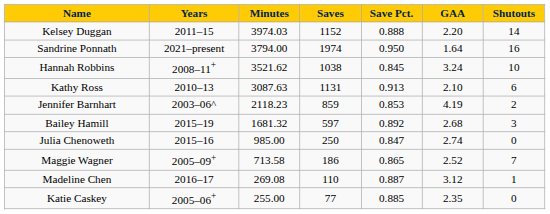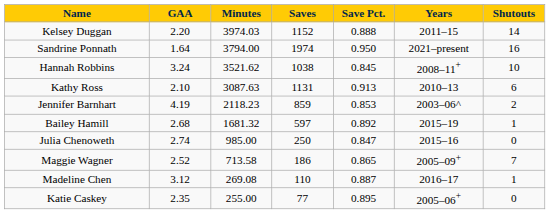 <table class="wikitable">
 <tr align="center"  style="background:#ffcb05;color:#00274c;">
 <td ! scope="col" width="200px"><strong>Name</strong></td>
-<td ! scope="col" width="120px"><strong>Years</strong></td>
+<td ! scope="col" width="80px"><strong>GAA</strong></td>
 <td ! scope="col" width="80px"><strong>Minutes</strong></td>
 <td ! scope="col" width="80px"><strong>Saves</strong></td>
 <td ! scope="col" width="80px"><strong>Save Pct.</strong></td>
-<td ! scope="col" width="80px"><strong>GAA</strong></td>
+<td ! scope="col" width="120px"><strong>Years</strong></td>
 <td ! scope="col" width="80px"><strong>Shutouts</strong></td>
 </tr>
 <tr align="center" bgcolor="">
 <td>Kelsey Duggan</td>
-<td>2011–15</td>
+<td>2.20</td>
 <td>3974.03</td>
 <td>1152</td>
 <td>0.888</td>
-<td>2.20</td>
+<td>2011–15</td>
 <td>14</td>
 </tr>
 <tr align="center" bgcolor="">
 <td>Sandrine Ponnath</td>
-<td>2021–present</td>
+<td>1.64</td>
 <td>3794.00</td>
 <td>1974</td>
 <td>0.950</td>
-<td>1.64</td>
+<td>2021–present</td>
 <td>16</td>
 </tr>
 <tr align="center" bgcolor="">
 <td>Hannah Robbins</td>
-<td>2008–11<sup>+</sup></td>
+<td>3.24</td>
 <td>3521.62</td>
 <td>1038</td>
 <td>0.845</td>
-<td>3.24</td>
+<td>2008–11<sup>+</sup></td>
 <td>10</td>
 </tr>
 <tr align="center" bgcolor="">
 <td>Kathy Ross</td>
-<td>2010–13</td>
+<td>2.10</td>
 <td>3087.63</td>
 <td>1131</td>
 <td>0.913</td>
-<td>2.10</td>
+<td>2010–13</td>
 <td>6</td>
 </tr>
 <tr align="center" bgcolor="">
 <td>Jennifer Barnhart</td>
-<td>2003–06^</td>
+<td>4.19</td>
 <td>2118.23</td>
 <td>859</td>
 <td>0.853</td>
-<td>4.19</td>
+<td>2003–06^</td>
 <td>2</td>
 </tr>
 <tr align="center" bgcolor="">
 <td>Bailey Hamill</td>
-<td>2015–19</td>
+<td>2.68</td>
 <td>1681.32</td>
 <td>597</td>
 <td>0.892</td>
-<td>2.68</td>
-<td>3</td>
+<td>2015–19</td>
+<td>1</td>
 </tr>
 <tr align="center" bgcolor="">
 <td>Julia Chenoweth</td>
-<td>2015–16</td>
+<td>2.74</td>
 <td>985.00</td>
 <td>250</td>
 <td>0.847</td>
-<td>2.74</td>
+<td>2015–16</td>
 <td>0</td>
 </tr>
 <tr align="center" bgcolor="">
 <td>Maggie Wagner</td>
-<td>2005–09<sup>+</sup></td>
+<td>2.52</td>
 <td>713.58</td>
 <td>186</td>
 <td>0.865</td>
-<td>2.52</td>
+<td>2005–09<sup>+</sup></td>
 <td>7</td>
 </tr>
 <tr align="center" bgcolor="">
 <td>Madeline Chen</td>
-<td>2016–17</td>
+<td>3.12</td>
 <td>269.08</td>
 <td>110</td>
 <td>0.887</td>
-<td>3.12</td>
+<td>2016–17</td>
 <td>1</td>
 </tr>
 <tr align="center" bgcolor="">
 <td>Katie Caskey</td>
-<td>2005–06<sup>+</sup></td>
+<td>2.35</td>
 <td>255.00</td>
 <td>77</td>
-<td>0.885</td>
-<td>2.35</td>
+<td>0.895</td>
+<td>2005–06<sup>+</sup></td>
 <td>0</td>
 </tr>
 </table>
